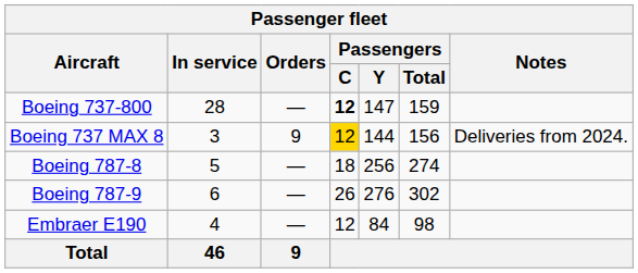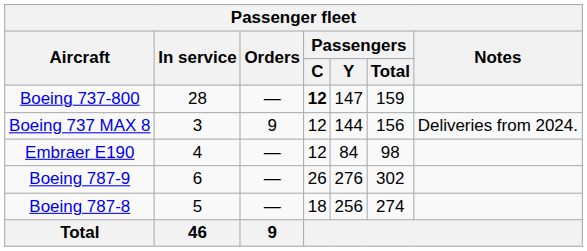 <table class="wikitable" style="margin:1em auto; border-collapse:collapse;text-align:center">
 <tr>
 <th colspan="7">Passenger fleet</th>
 </tr>
 <tr>
 <th rowspan="2">Aircraft</th>
 <th rowspan="2">In service</th>
 <th rowspan="2">Orders</th>
 <th colspan="3">Passengers</th>
 <th rowspan="2">Notes</th>
 </tr>
 <tr>
 <th><abbr>C</abbr></th>
 <th><abbr>Y</abbr></th>
 <th>Total</th>
 </tr>
 <tr>
 <td><a href='#'>Boeing 737-800</a></td>
 <td>28</td>
 <td>—</td>
 <td><strong>12</strong></td>
 <td>147</td>
 <td>159</td>
 <td></td>
 </tr>
 <tr>
 <td><a href='#'>Boeing 737 MAX 8</a></td>
 <td>3</td>
 <td>9</td>
-<td style="background: gold;">12</td>
+<td>12</td>
 <td>144</td>
 <td>156</td>
 <td>Deliveries from 2024.</td>
 </tr>
 <tr>
-<td><a href='#'>Boeing 787-8</a></td>
-<td>5</td>
+<td><a href='#'>Embraer E190</a></td>
+<td>4</td>
 <td>—</td>
-<td>18</td>
-<td>256</td>
-<td>274</td>
+<td>12</td>
+<td>84</td>
+<td>98</td>
 <td></td>
 </tr>
 <tr>
 <td><a href='#'>Boeing 787-9</a></td>
 <td>6</td>
 <td>—</td>
 <td>26</td>
 <td>276</td>
 <td>302</td>
 <td></td>
 </tr>
 <tr>
-<td><a href='#'>Embraer E190</a></td>
-<td>4</td>
+<td><a href='#'>Boeing 787-8</a></td>
+<td>5</td>
 <td>—</td>
-<td>12</td>
-<td>84</td>
-<td>98</td>
+<td>18</td>
+<td>256</td>
+<td>274</td>
 <td></td>
 </tr>
 <tr>
 <th>Total</th>
 <th>46</th>
 <th>9</th>
 <th colspan="4"></th>
 </tr>
 </table>
